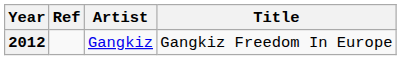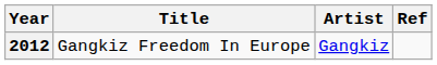 <table class="wikitable sortable plainrowheaders">
 <tr>
 <th>Year</th>
+<th>Title</th>
+<th>Artist</th>
 <th>Ref</th>
-<th>Artist</th>
-<th>Title</th>
 </tr>
 <tr>
 <th scope="row">2012</th>
+<td>Gangkiz Freedom In Europe</td>
+<td><a href='#'>Gangkiz</a></td>
 <td></td>
-<td><a href='#'>Gangkiz</a></td>
-<td>Gangkiz Freedom In Europe</td>
 </tr>
 </table>
